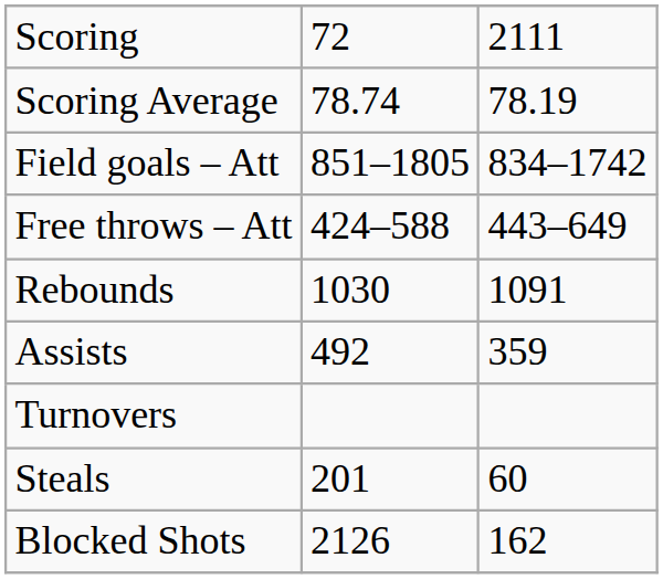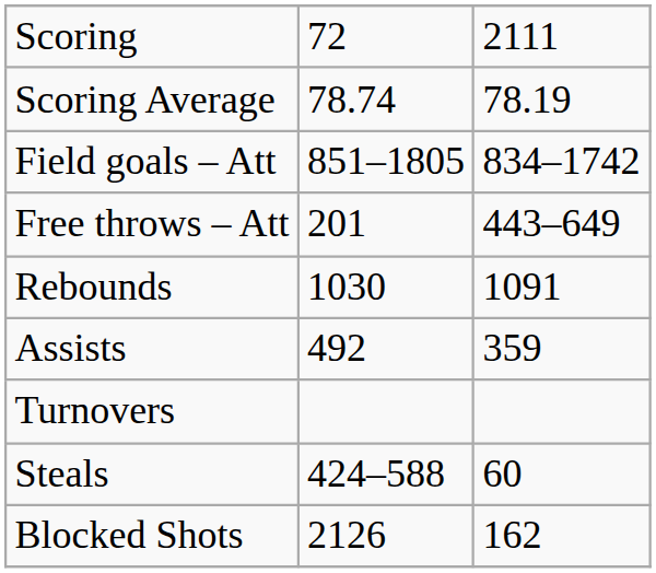 <table class="wikitable">
 <tr>
 </tr>
 <tr>
 <td>Scoring</td>
 <td>72</td>
 <td>2111</td>
 </tr>
 <tr>
 <td>Scoring Average</td>
 <td>78.74</td>
 <td>78.19</td>
 </tr>
 <tr>
 <td>Field goals – Att</td>
 <td>851–1805</td>
 <td>834–1742</td>
 </tr>
 <tr>
 <td>Free throws – Att</td>
-<td>424–588</td>
+<td>201</td>
 <td>443–649</td>
 </tr>
 <tr>
 <td>Rebounds</td>
 <td>1030</td>
 <td>1091</td>
 </tr>
 <tr>
 <td>Assists</td>
 <td>492</td>
 <td>359</td>
 </tr>
 <tr>
 <td>Turnovers</td>
 <td></td>
 <td></td>
 </tr>
 <tr>
 <td>Steals</td>
-<td>201</td>
+<td>424–588</td>
 <td>60</td>
 </tr>
 <tr>
 <td>Blocked Shots</td>
 <td>2126</td>
 <td>162</td>
 </tr>
 <tr>
 </tr>
 </table>
